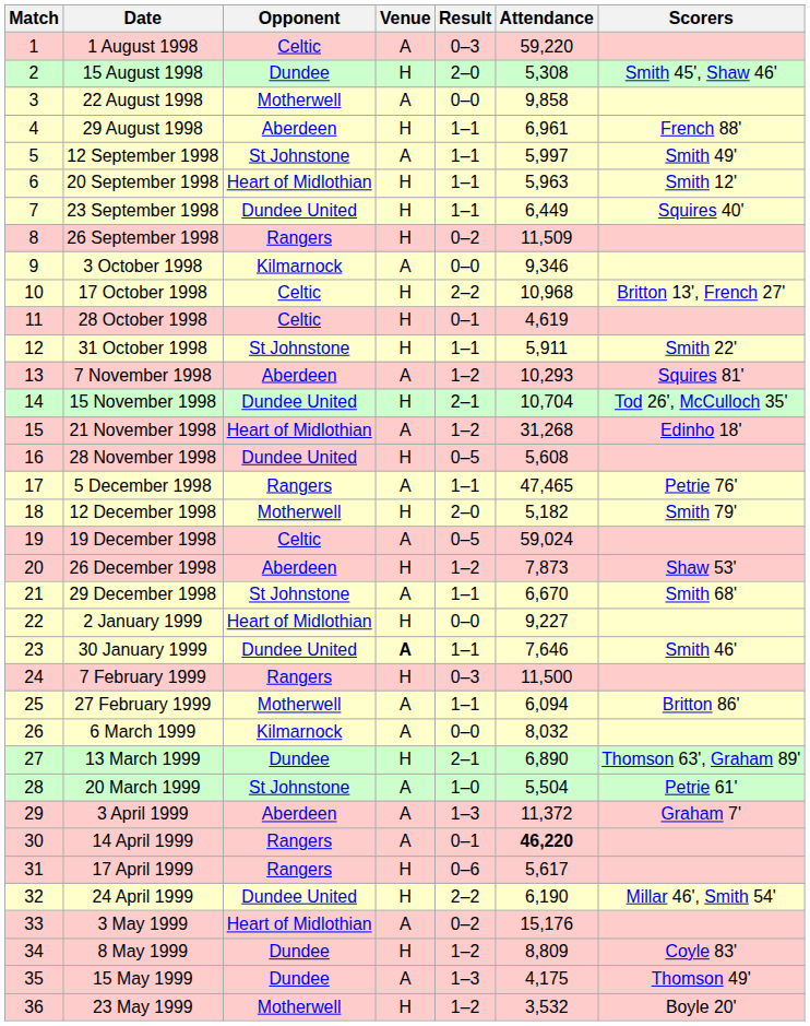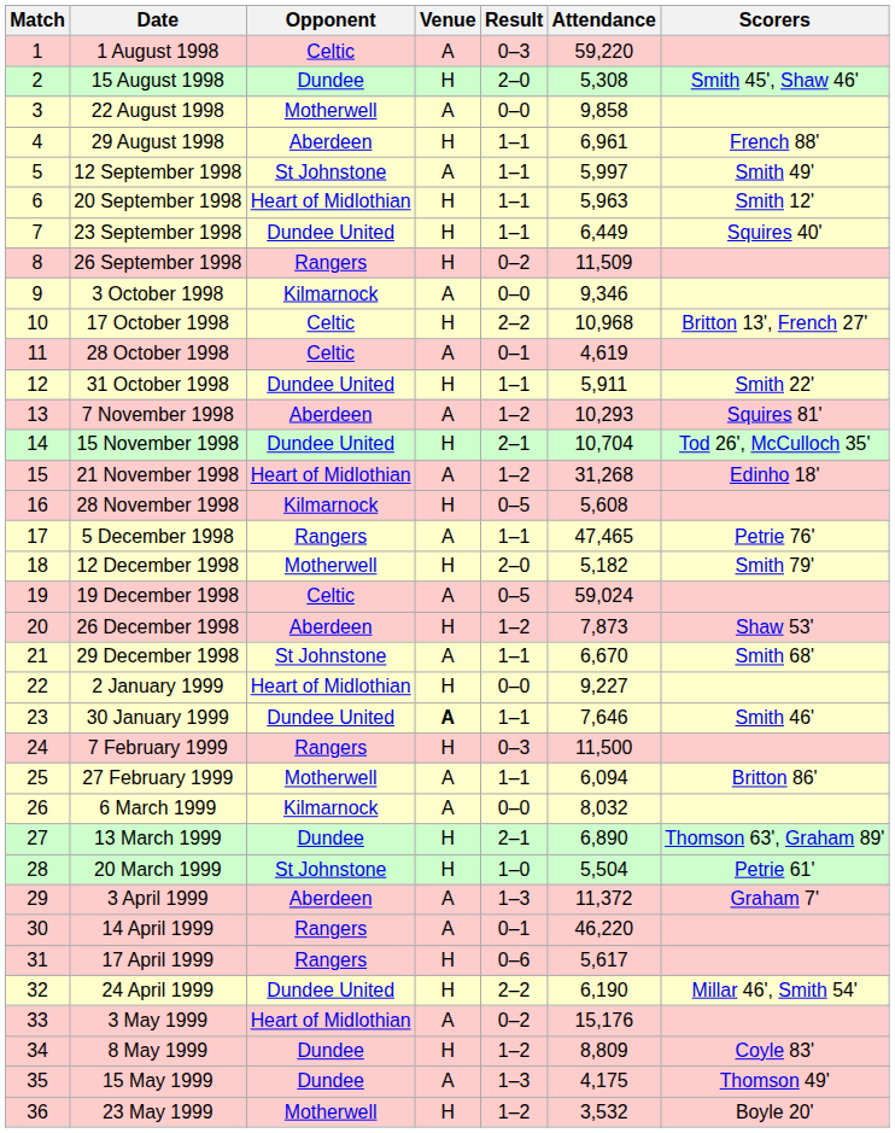 <table class="wikitable" style="font-size:100%; text-align:center">
 <tr>
 <th>Match</th>
 <th>Date</th>
 <th>Opponent</th>
 <th>Venue</th>
 <th>Result</th>
 <th>Attendance</th>
 <th>Scorers</th>
 </tr>
 <tr style="background: #FFCCCC;">
 <td>1</td>
 <td>1 August 1998</td>
 <td><a href='#'>Celtic</a></td>
 <td>A</td>
 <td>0–3</td>
 <td>59,220</td>
 <td></td>
 </tr>
 <tr style="background: #CCFFCC;">
 <td>2</td>
 <td>15 August 1998</td>
 <td><a href='#'>Dundee</a></td>
 <td>H</td>
 <td>2–0</td>
 <td>5,308</td>
 <td><a href='#'>Smith</a> 45', <a href='#'>Shaw</a> 46'</td>
 </tr>
 <tr style="background: #FFFFCC;">
 <td>3</td>
 <td>22 August 1998</td>
 <td><a href='#'>Motherwell</a></td>
 <td>A</td>
 <td>0–0</td>
 <td>9,858</td>
 <td></td>
 </tr>
 <tr style="background: #FFFFCC;">
 <td>4</td>
 <td>29 August 1998</td>
 <td><a href='#'>Aberdeen</a></td>
 <td>H</td>
 <td>1–1</td>
 <td>6,961</td>
 <td><a href='#'>French</a> 88'</td>
 </tr>
 <tr style="background: #FFFFCC;">
 <td>5</td>
 <td>12 September 1998</td>
 <td><a href='#'>St Johnstone</a></td>
 <td>A</td>
 <td>1–1</td>
 <td>5,997</td>
 <td><a href='#'>Smith</a> 49'</td>
 </tr>
 <tr style="background: #FFFFCC;">
 <td>6</td>
 <td>20 September 1998</td>
 <td><a href='#'>Heart of Midlothian</a></td>
 <td>H</td>
 <td>1–1</td>
 <td>5,963</td>
 <td><a href='#'>Smith</a> 12'</td>
 </tr>
 <tr style="background: #FFFFCC;">
 <td>7</td>
 <td>23 September 1998</td>
 <td><a href='#'>Dundee United</a></td>
 <td>H</td>
 <td>1–1</td>
 <td>6,449</td>
 <td><a href='#'>Squires</a> 40'</td>
 </tr>
 <tr style="background: #FFCCCC;">
 <td>8</td>
 <td>26 September 1998</td>
 <td><a href='#'>Rangers</a></td>
 <td>H</td>
 <td>0–2</td>
 <td>11,509</td>
 <td></td>
 </tr>
 <tr style="background: #FFFFCC;">
 <td>9</td>
 <td>3 October 1998</td>
 <td><a href='#'>Kilmarnock</a></td>
 <td>A</td>
 <td>0–0</td>
 <td>9,346</td>
 <td></td>
 </tr>
 <tr style="background: #FFFFCC;">
 <td>10</td>
 <td>17 October 1998</td>
 <td><a href='#'>Celtic</a></td>
 <td>H</td>
 <td>2–2</td>
 <td>10,968</td>
 <td><a href='#'>Britton</a> 13', <a href='#'>French</a> 27'</td>
 </tr>
 <tr style="background: #FFCCCC;">
 <td>11</td>
 <td>28 October 1998</td>
 <td><a href='#'>Celtic</a></td>
-<td>H</td>
+<td>A</td>
 <td>0–1</td>
 <td>4,619</td>
 <td></td>
 </tr>
 <tr style="background: #FFFFCC;">
 <td>12</td>
 <td>31 October 1998</td>
-<td><a href='#'>St Johnstone</a></td>
+<td><a href='#'>Dundee United</a></td>
 <td>H</td>
 <td>1–1</td>
 <td>5,911</td>
 <td><a href='#'>Smith</a> 22'</td>
 </tr>
 <tr style="background: #FFCCCC;">
 <td>13</td>
 <td>7 November 1998</td>
 <td><a href='#'>Aberdeen</a></td>
 <td>A</td>
 <td>1–2</td>
 <td>10,293</td>
 <td><a href='#'>Squires</a> 81'</td>
 </tr>
 <tr style="background: #CCFFCC;">
 <td>14</td>
 <td>15 November 1998</td>
 <td><a href='#'>Dundee United</a></td>
 <td>H</td>
 <td>2–1</td>
 <td>10,704</td>
 <td><a href='#'>Tod</a> 26', <a href='#'>McCulloch</a> 35'</td>
 </tr>
 <tr style="background: #FFCCCC;">
 <td>15</td>
 <td>21 November 1998</td>
 <td><a href='#'>Heart of Midlothian</a></td>
 <td>A</td>
 <td>1–2</td>
 <td>31,268</td>
 <td><a href='#'>Edinho</a> 18'</td>
 </tr>
 <tr style="background: #FFCCCC;">
 <td>16</td>
 <td>28 November 1998</td>
-<td><a href='#'>Dundee United</a></td>
+<td><a href='#'>Kilmarnock</a></td>
 <td>H</td>
 <td>0–5</td>
 <td>5,608</td>
 <td></td>
 </tr>
 <tr style="background: #FFFFCC;">
 <td>17</td>
 <td>5 December 1998</td>
 <td><a href='#'>Rangers</a></td>
 <td>A</td>
 <td>1–1</td>
 <td>47,465</td>
 <td><a href='#'>Petrie</a> 76'</td>
 </tr>
 <tr style="background: #FFFFCC;">
 <td>18</td>
 <td>12 December 1998</td>
 <td><a href='#'>Motherwell</a></td>
 <td>H</td>
 <td>2–0</td>
 <td>5,182</td>
 <td><a href='#'>Smith</a> 79'</td>
 </tr>
 <tr style="background: #FFCCCC;">
 <td>19</td>
 <td>19 December 1998</td>
 <td><a href='#'>Celtic</a></td>
 <td>A</td>
 <td>0–5</td>
 <td>59,024</td>
 <td></td>
 </tr>
 <tr style="background: #FFCCCC;">
 <td>20</td>
 <td>26 December 1998</td>
 <td><a href='#'>Aberdeen</a></td>
 <td>H</td>
 <td>1–2</td>
 <td>7,873</td>
 <td><a href='#'>Shaw</a> 53'</td>
 </tr>
 <tr style="background: #FFFFCC;">
 <td>21</td>
 <td>29 December 1998</td>
 <td><a href='#'>St Johnstone</a></td>
 <td>A</td>
 <td>1–1</td>
 <td>6,670</td>
 <td><a href='#'>Smith</a> 68'</td>
 </tr>
 <tr style="background: #FFFFCC;">
 <td>22</td>
 <td>2 January 1999</td>
 <td><a href='#'>Heart of Midlothian</a></td>
 <td>H</td>
 <td>0–0</td>
 <td>9,227</td>
 <td></td>
 </tr>
 <tr style="background: #FFFFCC;">
 <td>23</td>
 <td>30 January 1999</td>
 <td><a href='#'>Dundee United</a></td>
 <td><strong>A</strong></td>
 <td>1–1</td>
 <td>7,646</td>
 <td><a href='#'>Smith</a> 46'</td>
 </tr>
 <tr style="background: #FFCCCC;">
 <td>24</td>
 <td>7 February 1999</td>
 <td><a href='#'>Rangers</a></td>
 <td>H</td>
 <td>0–3</td>
 <td>11,500</td>
 <td></td>
 </tr>
 <tr style="background: #FFFFCC;">
 <td>25</td>
 <td>27 February 1999</td>
 <td><a href='#'>Motherwell</a></td>
 <td>A</td>
 <td>1–1</td>
 <td>6,094</td>
 <td><a href='#'>Britton</a> 86'</td>
 </tr>
 <tr style="background: #FFFFCC;">
 <td>26</td>
 <td>6 March 1999</td>
 <td><a href='#'>Kilmarnock</a></td>
 <td>A</td>
 <td>0–0</td>
 <td>8,032</td>
 <td></td>
 </tr>
 <tr style="background: #CCFFCC;">
 <td>27</td>
 <td>13 March 1999</td>
 <td><a href='#'>Dundee</a></td>
 <td>H</td>
 <td>2–1</td>
 <td>6,890</td>
 <td><a href='#'>Thomson</a> 63', <a href='#'>Graham</a> 89'</td>
 </tr>
 <tr style="background: #CCFFCC;">
 <td>28</td>
 <td>20 March 1999</td>
 <td><a href='#'>St Johnstone</a></td>
-<td>A</td>
+<td>H</td>
 <td>1–0</td>
 <td>5,504</td>
 <td><a href='#'>Petrie</a> 61'</td>
 </tr>
 <tr style="background: #FFCCCC;">
 <td>29</td>
 <td>3 April 1999</td>
 <td><a href='#'>Aberdeen</a></td>
 <td>A</td>
 <td>1–3</td>
 <td>11,372</td>
 <td><a href='#'>Graham</a> 7'</td>
 </tr>
 <tr style="background: #FFCCCC;">
 <td>30</td>
 <td>14 April 1999</td>
 <td><a href='#'>Rangers</a></td>
 <td>A</td>
 <td>0–1</td>
-<td><strong>46,220</strong></td>
+<td>46,220</td>
 <td></td>
 </tr>
 <tr style="background: #FFCCCC;">
 <td>31</td>
 <td>17 April 1999</td>
 <td><a href='#'>Rangers</a></td>
 <td>H</td>
 <td>0–6</td>
 <td>5,617</td>
 <td></td>
 </tr>
 <tr style="background: #FFFFCC;">
 <td>32</td>
 <td>24 April 1999</td>
 <td><a href='#'>Dundee United</a></td>
 <td>H</td>
 <td>2–2</td>
 <td>6,190</td>
 <td><a href='#'>Millar</a> 46', <a href='#'>Smith</a> 54'</td>
 </tr>
 <tr style="background: #FFCCCC;">
 <td>33</td>
 <td>3 May 1999</td>
 <td><a href='#'>Heart of Midlothian</a></td>
 <td>A</td>
 <td>0–2</td>
 <td>15,176</td>
 <td></td>
 </tr>
 <tr style="background: #FFCCCC;">
 <td>34</td>
 <td>8 May 1999</td>
 <td><a href='#'>Dundee</a></td>
 <td>H</td>
 <td>1–2</td>
 <td>8,809</td>
 <td><a href='#'>Coyle</a> 83'</td>
 </tr>
 <tr style="background: #FFCCCC;">
 <td>35</td>
 <td>15 May 1999</td>
 <td><a href='#'>Dundee</a></td>
 <td>A</td>
 <td>1–3</td>
 <td>4,175</td>
 <td><a href='#'>Thomson</a> 49'</td>
 </tr>
 <tr style="background: #FFCCCC;">
 <td>36</td>
 <td>23 May 1999</td>
 <td><a href='#'>Motherwell</a></td>
 <td>H</td>
 <td>1–2</td>
 <td>3,532</td>
 <td>Boyle 20'</td>
 </tr>
 </table>
